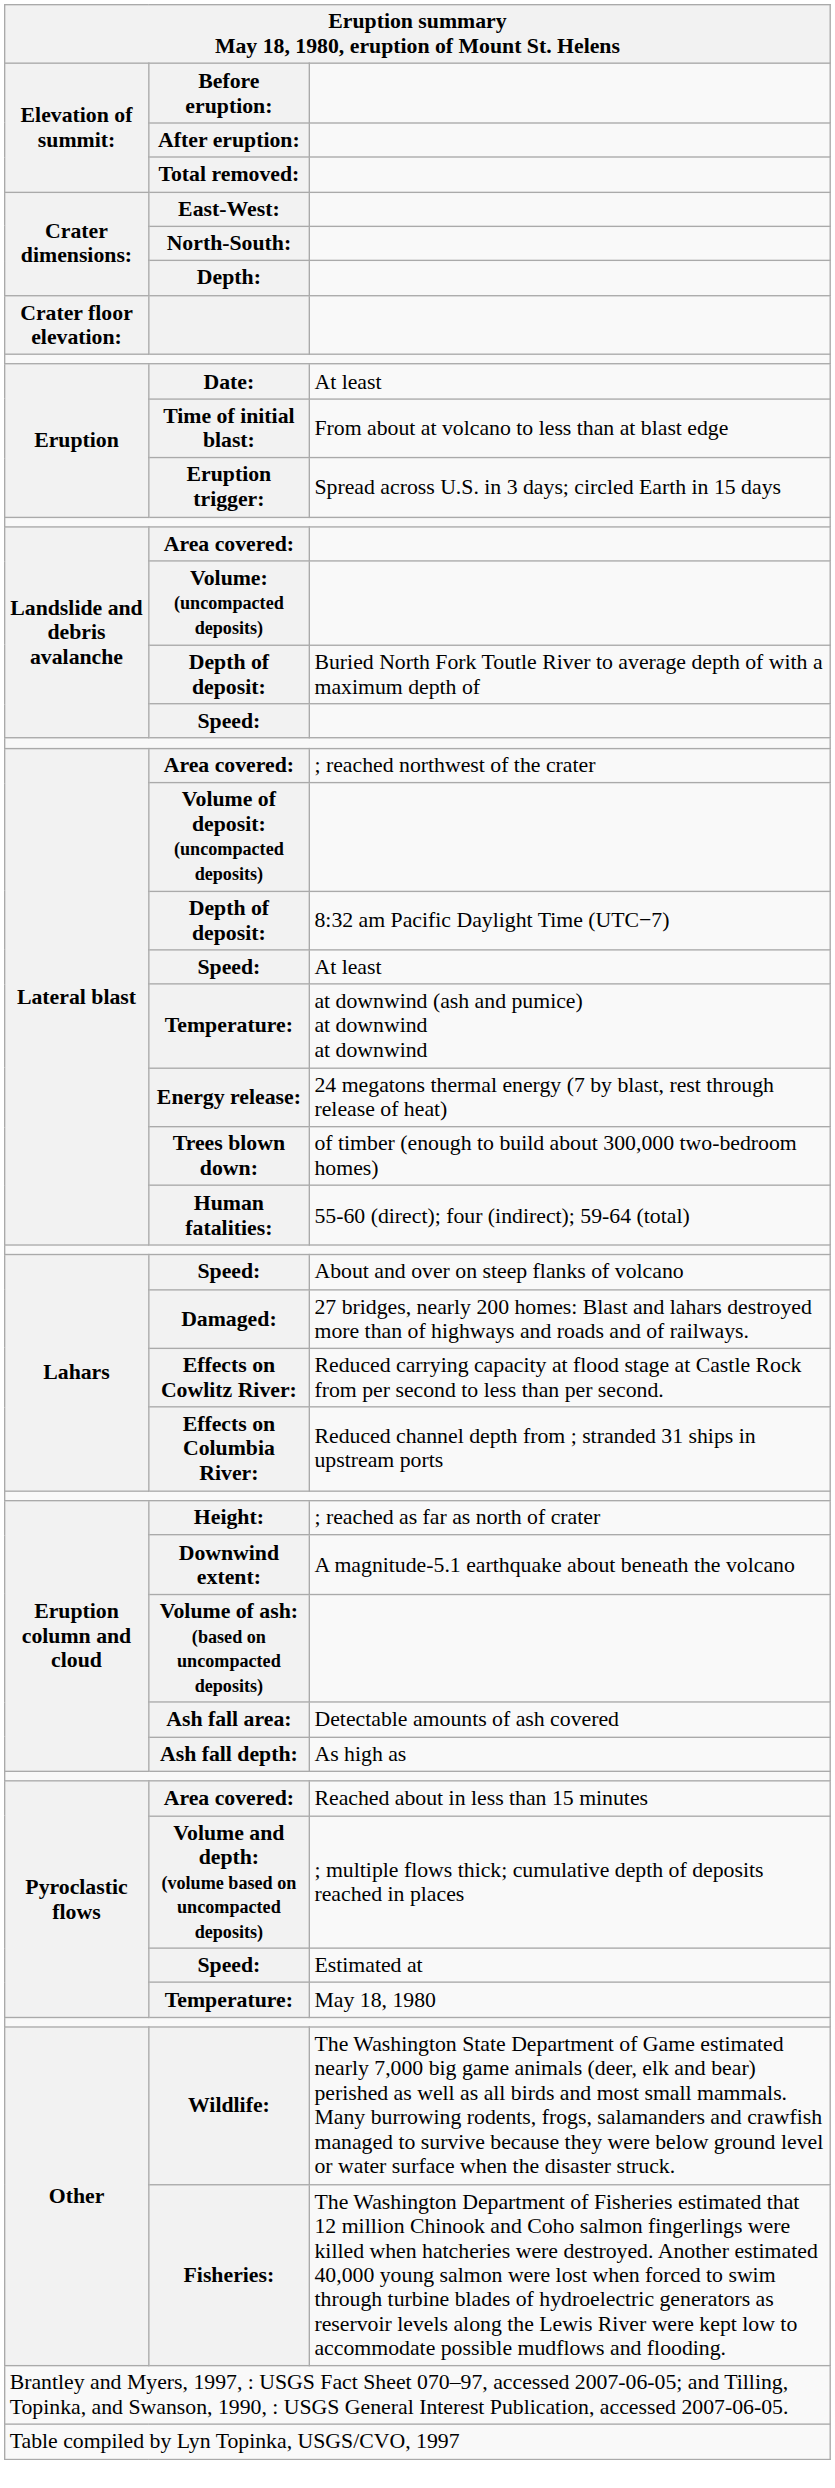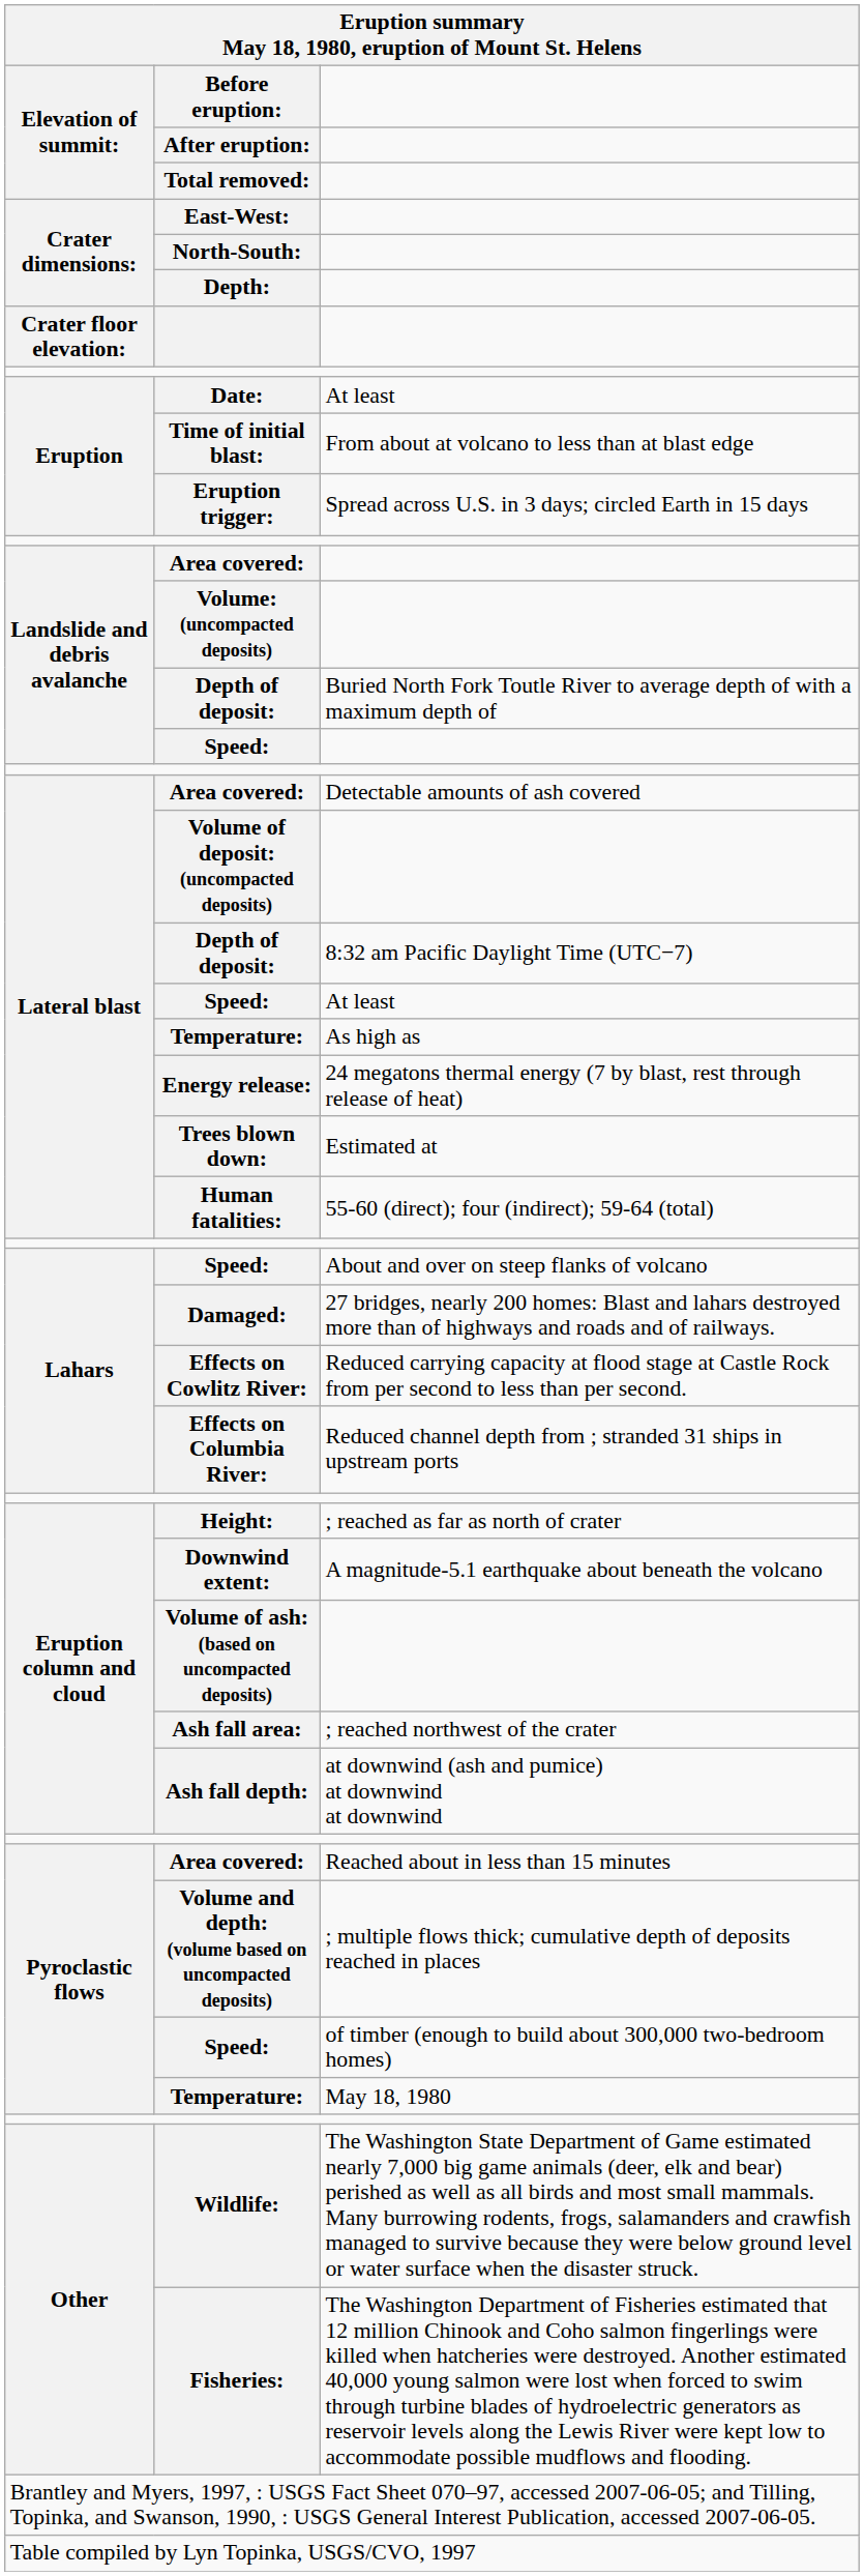 <table class="wikitable">
 <tr>
 <th colspan=3>Eruption summary<br>May 18, 1980, eruption of Mount St. Helens</th>
 </tr>
 <tr>
 <th rowspan=3>Elevation of summit:</th>
 <th>Before eruption:</th>
 <td></td>
 </tr>
 <tr>
 <th>After eruption:</th>
 <td></td>
 </tr>
 <tr>
 <th>Total removed:</th>
 <td></td>
 </tr>
 <tr>
 <th rowspan=3>Crater dimensions:</th>
 <th>East-West:</th>
 <td></td>
 </tr>
 <tr>
 <th>North-South:</th>
 <td></td>
 </tr>
 <tr>
 <th>Depth:</th>
 <td></td>
 </tr>
 <tr>
 <th>Crater floor elevation:</th>
 <th></th>
 <td></td>
 </tr>
 <tr>
 <td colspan="3"></td>
 </tr>
 <tr>
 <th rowspan=3>Eruption</th>
 <th>Date:</th>
 <td>At least </td>
 </tr>
 <tr>
 <th>Time of initial blast:</th>
 <td>From about  at volcano to less than  at blast edge</td>
 </tr>
 <tr>
 <th>Eruption trigger:</th>
 <td>Spread across U.S. in 3 days; circled Earth in 15 days</td>
 </tr>
 <tr>
 <td colspan="3"></td>
 </tr>
 <tr>
 <th rowspan=4>Landslide and debris avalanche</th>
 <th>Area covered:</th>
 <td></td>
 </tr>
 <tr>
 <th>Volume:<br><small> (uncompacted deposits)</small></th>
 <td></td>
 </tr>
 <tr>
 <th>Depth of deposit:</th>
 <td>Buried North Fork Toutle River to average depth of  with a maximum depth of </td>
 </tr>
 <tr>
 <th>Speed:</th>
 <td></td>
 </tr>
 <tr>
 <td colspan="3"></td>
 </tr>
 <tr>
 <th rowspan=8>Lateral blast</th>
 <th>Area covered:</th>
-<td>; reached  northwest of the crater</td>
+<td>Detectable amounts of ash covered </td>
 </tr>
 <tr>
 <th>Volume of deposit:<br><small> (uncompacted deposits)</small></th>
 <td></td>
 </tr>
 <tr>
 <th>Depth of deposit:</th>
 <td>8:32 am Pacific Daylight Time (UTC−7)</td>
 </tr>
 <tr>
 <th>Speed:</th>
 <td>At least </td>
 </tr>
 <tr>
 <th>Temperature:</th>
-<td> at  downwind (ash and pumice)<br> at  downwind<br> at  downwind</td>
+<td>As high as </td>
 </tr>
 <tr>
 <th>Energy release:</th>
 <td>24 megatons thermal energy (7 by blast, rest through release of heat)</td>
 </tr>
 <tr>
 <th>Trees blown down:</th>
-<td> of timber (enough to build about 300,000 two-bedroom homes)</td>
+<td>Estimated at </td>
 </tr>
 <tr>
 <th>Human fatalities:</th>
 <td>55-60 (direct); four (indirect); 59-64 (total)</td>
 </tr>
 <tr>
 <td colspan="3"></td>
 </tr>
 <tr>
 <th rowspan=4>Lahars</th>
 <th>Speed:</th>
 <td>About  and over  on steep flanks of volcano</td>
 </tr>
 <tr>
 <th>Damaged:</th>
 <td>27 bridges, nearly 200 homes: Blast and lahars destroyed more than  of highways and roads and  of railways.</td>
 </tr>
 <tr>
 <th>Effects on Cowlitz River:</th>
 <td>Reduced carrying capacity at flood stage at Castle Rock from  per second to less than  per second.</td>
 </tr>
 <tr>
 <th>Effects on Columbia River:</th>
 <td>Reduced channel depth from ; stranded 31 ships in upstream ports</td>
 </tr>
 <tr>
 <td colspan="3"></td>
 </tr>
 <tr>
 <th rowspan=5>Eruption column and cloud</th>
 <th>Height:</th>
 <td>; reached as far as  north of crater</td>
 </tr>
 <tr>
 <th>Downwind extent:</th>
 <td>A magnitude-5.1 earthquake about  beneath the volcano</td>
 </tr>
 <tr>
 <th>Volume of ash:<br><small>(based on uncompacted deposits)</small></th>
 <td></td>
 </tr>
 <tr>
 <th>Ash fall area:</th>
-<td>Detectable amounts of ash covered </td>
+<td>; reached  northwest of the crater</td>
 </tr>
 <tr>
 <th>Ash fall depth:</th>
-<td>As high as </td>
+<td> at  downwind (ash and pumice)<br> at  downwind<br> at  downwind</td>
 </tr>
 <tr>
 <td colspan="3"></td>
 </tr>
 <tr>
 <th rowspan=4>Pyroclastic flows</th>
 <th>Area covered:</th>
 <td>Reached about  in less than 15 minutes</td>
 </tr>
 <tr>
 <th>Volume and depth:<br><small>(volume based on uncompacted deposits)</small></th>
 <td>; multiple flows  thick; cumulative depth of deposits reached  in places</td>
 </tr>
 <tr>
 <th>Speed:</th>
-<td>Estimated at </td>
+<td> of timber (enough to build about 300,000 two-bedroom homes)</td>
 </tr>
 <tr>
 <th>Temperature:</th>
 <td>May 18, 1980</td>
 </tr>
 <tr>
 <td colspan="3"></td>
 </tr>
 <tr>
 <th rowspan=2>Other</th>
 <th>Wildlife:</th>
 <td>The Washington State Department of Game estimated nearly 7,000 big game animals (deer, elk and bear) perished as well as all birds and most small mammals. Many burrowing rodents, frogs, salamanders and crawfish managed to survive because they were below ground level or water surface when the disaster struck.</td>
 </tr>
 <tr>
 <th>Fisheries:</th>
 <td>The Washington Department of Fisheries estimated that 12 million Chinook and Coho salmon fingerlings were killed when hatcheries were destroyed. Another estimated 40,000 young salmon were lost when forced to swim through turbine blades of hydroelectric generators as reservoir levels along the Lewis River were kept low to accommodate possible mudflows and flooding.</td>
 </tr>
 <tr>
 <td colspan=3>Brantley and Myers, 1997, : USGS Fact Sheet 070–97, accessed 2007-06-05; and Tilling, Topinka, and Swanson, 1990, : USGS General Interest Publication, accessed 2007-06-05.</td>
 </tr>
 <tr>
 <td colspan=3>Table compiled by Lyn Topinka, USGS/CVO, 1997</td>
 </tr>
 </table>
